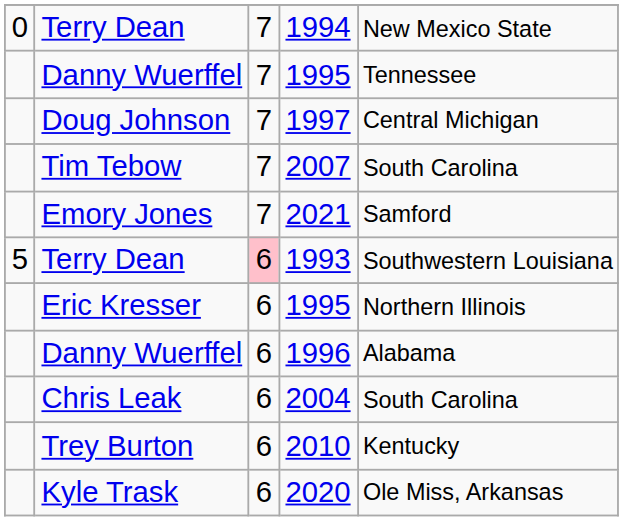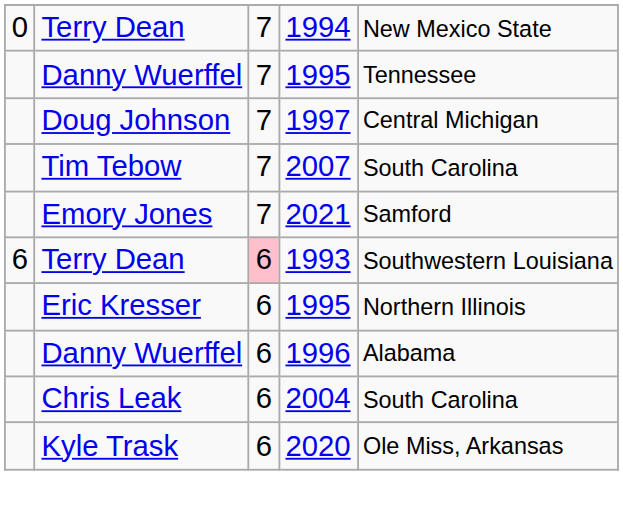 <table class="wikitable">
 <tr>
 </tr>
 <tr>
 <td>0</td>
 <td><a href='#'>Terry Dean</a></td>
 <td><abbr>7</abbr></td>
 <td><a href='#'>1994</a></td>
 <td style="font-size:80%;">New Mexico State</td>
 </tr>
 <tr>
 <td></td>
 <td><a href='#'>Danny Wuerffel</a></td>
 <td><abbr>7</abbr></td>
 <td><a href='#'>1995</a></td>
 <td style="font-size:80%;">Tennessee</td>
 </tr>
 <tr>
 <td></td>
 <td><a href='#'>Doug Johnson</a></td>
 <td><abbr>7</abbr></td>
 <td><a href='#'>1997</a></td>
 <td style="font-size:80%;">Central Michigan</td>
 </tr>
 <tr>
 <td></td>
 <td><a href='#'>Tim Tebow</a></td>
 <td><abbr>7</abbr></td>
 <td><a href='#'>2007</a></td>
 <td style="font-size:80%;">South Carolina</td>
 </tr>
 <tr>
 <td></td>
 <td><a href='#'>Emory Jones</a></td>
 <td><abbr>7</abbr></td>
 <td><a href='#'>2021</a></td>
 <td style="font-size:80%;">Samford</td>
 </tr>
 <tr>
-<td>5</td>
+<td>6</td>
 <td><a href='#'>Terry Dean</a></td>
 <td style="background: pink;"><abbr>6</abbr></td>
 <td><a href='#'>1993</a></td>
 <td style="font-size:80%;">Southwestern Louisiana</td>
 </tr>
 <tr>
 <td></td>
 <td><a href='#'>Eric Kresser</a></td>
 <td><abbr>6</abbr></td>
 <td><a href='#'>1995</a></td>
 <td style="font-size:80%;">Northern Illinois</td>
 </tr>
 <tr>
 <td></td>
 <td><a href='#'>Danny Wuerffel</a></td>
 <td><abbr>6</abbr></td>
 <td><a href='#'>1996</a></td>
 <td style="font-size:80%;">Alabama</td>
 </tr>
 <tr>
 <td></td>
 <td><a href='#'>Chris Leak</a></td>
 <td><abbr>6</abbr></td>
 <td><a href='#'>2004</a></td>
 <td style="font-size:80%;">South Carolina</td>
 </tr>
 <tr>
 <td></td>
-<td><a href='#'>Trey Burton</a></td>
-<td><abbr>6 </abbr></td>
-<td><a href='#'>2010</a></td>
-<td style="font-size:80%;">Kentucky</td>
-</tr>
-<tr>
-<td></td>
 <td><a href='#'>Kyle Trask</a></td>
 <td><abbr>6</abbr></td>
 <td><a href='#'>2020</a></td>
 <td style="font-size:80%;">Ole Miss, Arkansas</td>
 </tr>
 </table>
